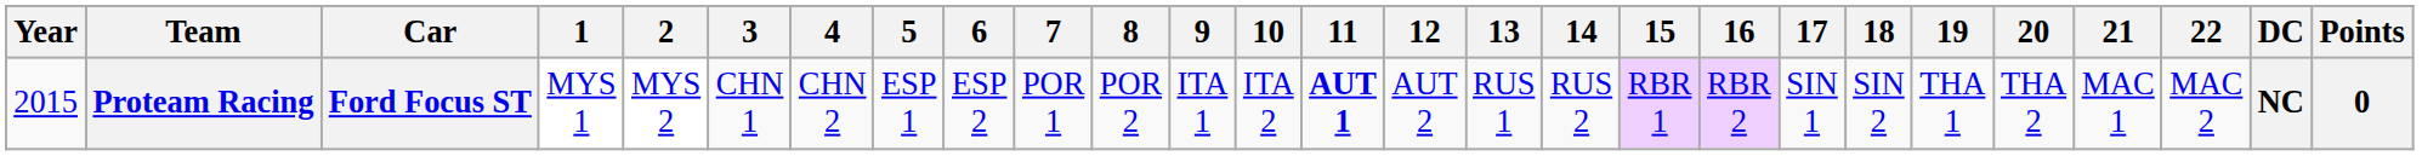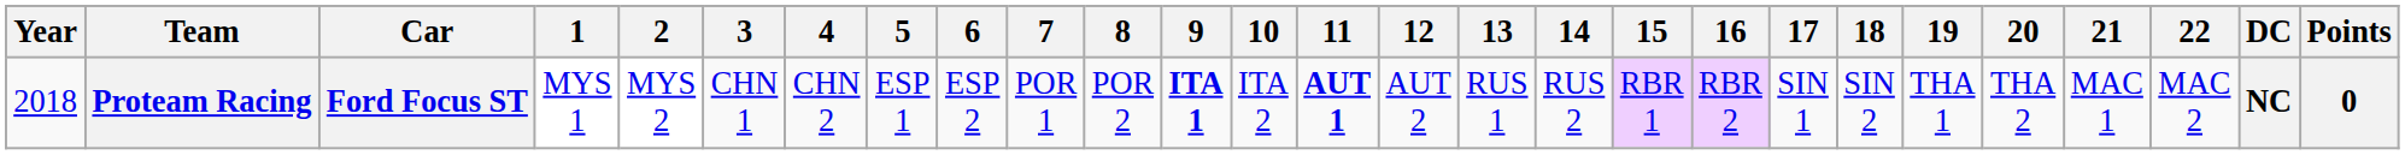 <table class="wikitable" style="text-align:center; font-size:85%">
 <tr>
 <th>Year</th>
 <th>Team</th>
 <th>Car</th>
 <th>1</th>
 <th>2</th>
 <th>3</th>
 <th>4</th>
 <th>5</th>
 <th>6</th>
 <th>7</th>
 <th>8</th>
 <th>9</th>
 <th>10</th>
 <th>11</th>
 <th>12</th>
 <th>13</th>
 <th>14</th>
 <th>15</th>
 <th>16</th>
 <th>17</th>
 <th>18</th>
 <th>19</th>
 <th>20</th>
 <th>21</th>
 <th>22</th>
 <th>DC</th>
 <th>Points</th>
 </tr>
 <tr>
-<td><a href='#'>2015</a></td>
+<td><a href='#'>2018</a></td>
 <th><a href='#'>Proteam Racing</a></th>
 <th><a href='#'>Ford Focus ST</a></th>
 <td style="background:#FFFFFF;"><a href='#'>MYS<br>1</a><br></td>
 <td style="background:#FFFFFF;"><a href='#'>MYS<br>2</a><br></td>
 <td style="background:#;"><a href='#'>CHN<br>1</a></td>
 <td style="background:#;"><a href='#'>CHN<br>2</a></td>
 <td style="background:#;"><a href='#'>ESP<br>1</a></td>
 <td style="background:#;"><a href='#'>ESP<br>2</a></td>
 <td style="background:#;"><a href='#'>POR<br>1</a></td>
 <td style="background:#;"><a href='#'>POR<br>2</a></td>
-<td style="background:#;"><a href='#'>ITA<br>1</a></td>
+<td style="background:#;"><strong><a href='#'>ITA<br>1</a></strong></td>
 <td style="background:#;"><a href='#'>ITA<br>2</a></td>
 <td style="background:#;"><strong><a href='#'>AUT<br>1</a></strong></td>
 <td style="background:#;"><a href='#'>AUT<br>2</a></td>
 <td style="background:#;"><a href='#'>RUS<br>1</a></td>
 <td style="background:#;"><a href='#'>RUS<br>2</a></td>
 <td style="background:#EFCFFF;"><a href='#'>RBR<br>1</a><br></td>
 <td style="background:#EFCFFF;"><a href='#'>RBR<br>2</a><br></td>
 <td style="background:#;"><a href='#'>SIN<br>1</a></td>
 <td style="background:#;"><a href='#'>SIN<br>2</a></td>
 <td style="background:#;"><a href='#'>THA<br>1</a></td>
 <td style="background:#;"><a href='#'>THA<br>2</a></td>
 <td style="background:#;"><a href='#'>MAC<br>1</a></td>
 <td style="background:#;"><a href='#'>MAC<br>2</a></td>
 <th>NC</th>
 <th>0</th>
 </tr>
 </table>
